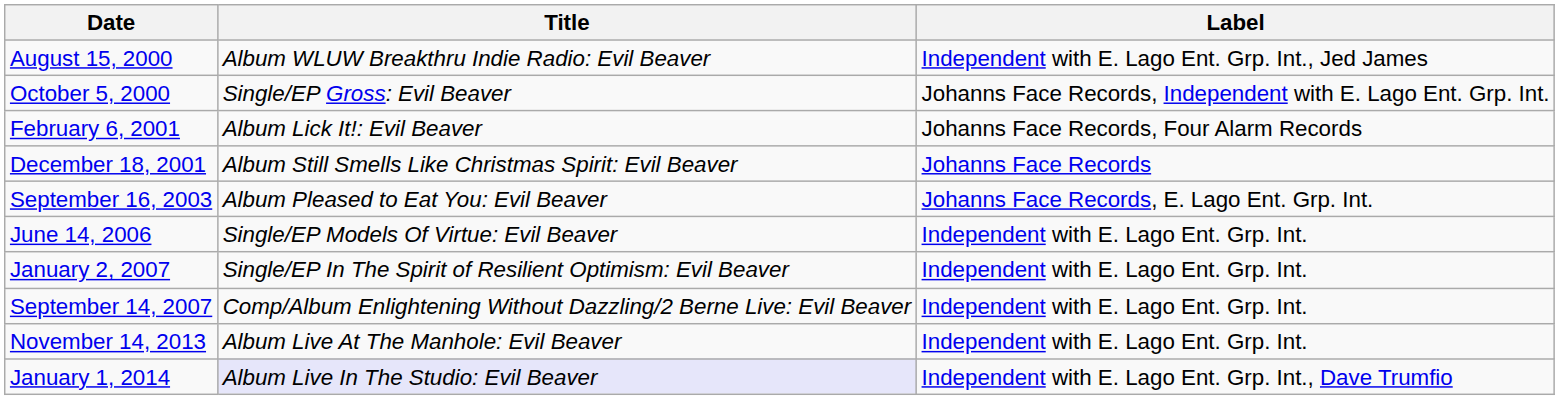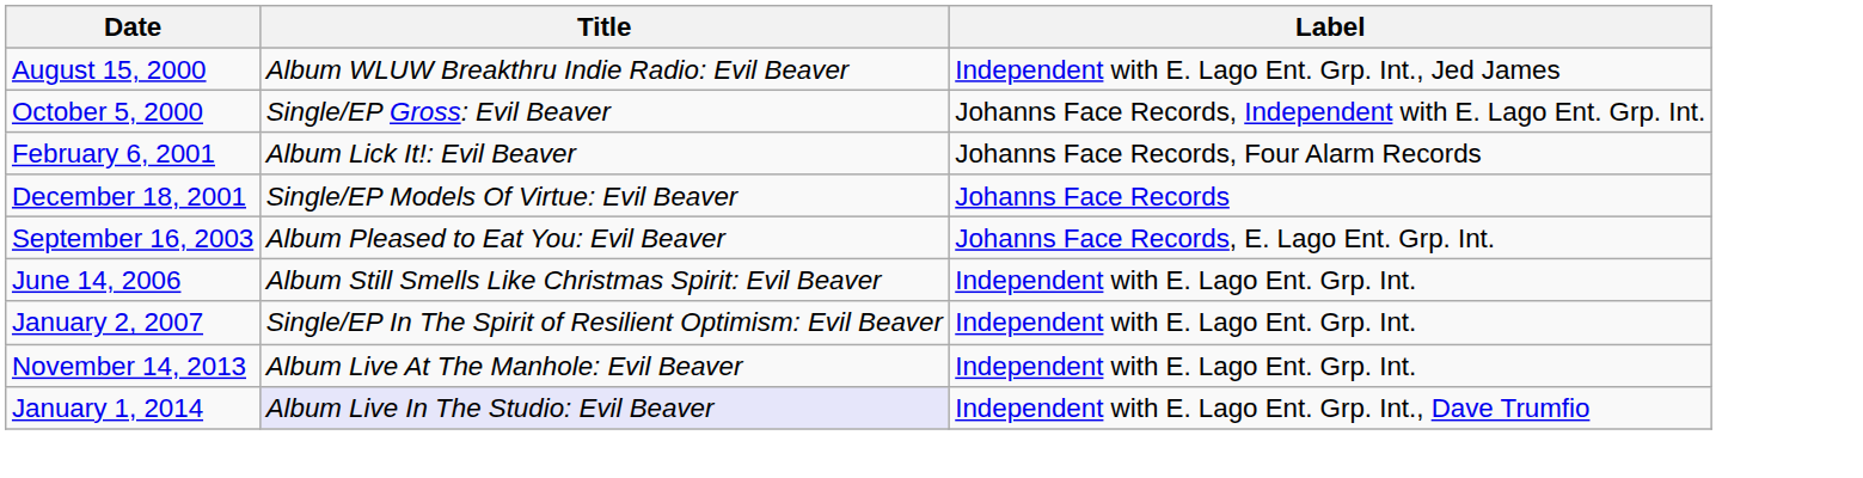 <table class="wikitable" style="font-size: 95%;">
 <tr>
 <th>Date</th>
 <th>Title</th>
 <th>Label</th>
 </tr>
 <tr>
 <td align="left" valign="center"><a href='#'>August 15, 2000</a></td>
 <td align="left" valign="center"><em>Album WLUW Breakthru Indie Radio: Evil Beaver</em></td>
 <td align="left" valign="center"><a href='#'>Independent</a> with E. Lago Ent. Grp. Int., Jed James</td>
 </tr>
 <tr>
 <td align="left" valign="center"><a href='#'>October 5, 2000</a></td>
 <td align="left" valign="center"><em>Single/EP <a href='#'>Gross</a>: Evil Beaver</em></td>
 <td align="left" valign="center">Johanns Face Records, <a href='#'>Independent</a> with E. Lago Ent. Grp. Int.</td>
 </tr>
 <tr>
 <td align="left" valign="center"><a href='#'>February 6, 2001</a></td>
 <td align="left" valign="center"><em>Album Lick It!: Evil Beaver</em></td>
 <td align="left" valign="center">Johanns Face Records, Four Alarm Records</td>
 </tr>
 <tr>
 <td align="left" valign="center"><a href='#'>December 18, 2001</a></td>
-<td align="left" valign="center"><em>Album Still Smells Like Christmas Spirit: Evil Beaver</em></td>
+<td align="left" valign="center"><em>Single/EP Models Of Virtue: Evil Beaver</em></td>
 <td align="left" valign="center"><a href='#'>Johanns Face Records</a></td>
 </tr>
 <tr>
 <td align="left" valign="center"><a href='#'>September 16, 2003</a></td>
 <td align="left" valign="center"><em>Album Pleased to Eat You: Evil Beaver</em></td>
 <td align="left" valign="center"><a href='#'>Johanns Face Records</a>, E. Lago Ent. Grp. Int.</td>
 </tr>
 <tr>
 <td align="left" valign="center"><a href='#'>June 14, 2006</a></td>
-<td align="left" valign="center"><em>Single/EP Models Of Virtue: Evil Beaver</em></td>
+<td align="left" valign="center"><em>Album Still Smells Like Christmas Spirit: Evil Beaver</em></td>
 <td align="left" valign="center"><a href='#'>Independent</a> with E. Lago Ent. Grp. Int.</td>
 </tr>
 <tr>
 <td align="left" valign="center"><a href='#'>January 2, 2007</a></td>
 <td align="left" valign="center"><em>Single/EP In The Spirit of Resilient Optimism: Evil Beaver</em></td>
-<td align="left" valign="center"><a href='#'>Independent</a> with E. Lago Ent. Grp. Int.</td>
-</tr>
-<tr>
-<td align="left" valign="center"><a href='#'>September 14, 2007</a></td>
-<td align="left" valign="center"><em>Comp/Album Enlightening Without Dazzling/2 Berne Live: Evil Beaver</em></td>
 <td align="left" valign="center"><a href='#'>Independent</a> with E. Lago Ent. Grp. Int.</td>
 </tr>
 <tr>
 <td align="left" valign="center"><a href='#'>November 14, 2013</a></td>
 <td align="left" valign="center"><em>Album Live At The Manhole: Evil Beaver</em></td>
 <td align="left" valign="center"><a href='#'>Independent</a> with E. Lago Ent. Grp. Int.</td>
 </tr>
 <tr>
 <td align="left" valign="center"><a href='#'>January 1, 2014</a></td>
 <td align="left" valign="center" style="background: lavender;"><em>Album Live In The Studio: Evil Beaver</em></td>
 <td align="left" valign="center"><a href='#'>Independent</a> with E. Lago Ent. Grp. Int., <a href='#'>Dave Trumfio</a></td>
 </tr>
 </table>
